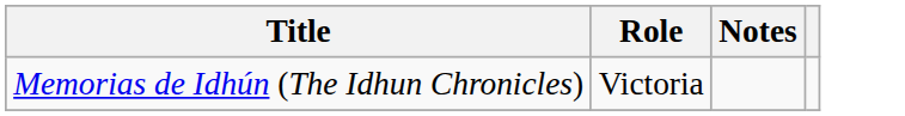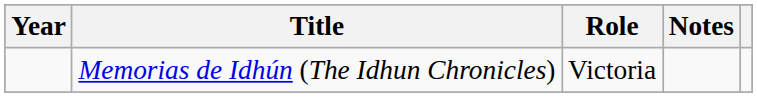 <table class="wikitable sortable">
 <tr>
+<th>Year</th>
 <th>Title</th>
 <th>Role</th>
 <th>Notes</th>
 <th></th>
 </tr>
 <tr>
+<td></td>
 <td><em><a href='#'>Memorias de Idhún</a></em> (<em>The Idhun Chronicles</em>)</td>
 <td>Victoria</td>
 <td></td>
 <td></td>
 </tr>
 </table>
